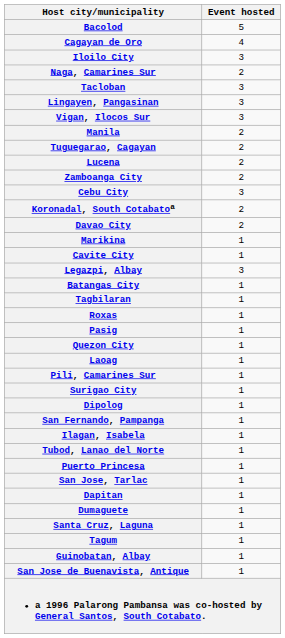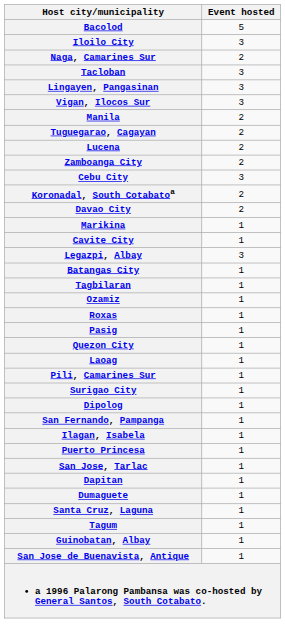 <table class="wikitable plainrowheaders" style="text-align:center; width:30em; float:left; margin-right:1em;">
 <tr>
 <th scope="col">Host city/municipality</th>
 <th scope="col">Event hosted</th>
 </tr>
 <tr>
 <th scope="row"><a href='#'>Bacolod</a></th>
 <td>5</td>
-</tr>
-<tr>
-<th scope="row"><a href='#'>Cagayan de Oro</a></th>
-<td>4</td>
 </tr>
 <tr>
 <th scope="row"><a href='#'>Iloilo City</a></th>
 <td>3</td>
 </tr>
 <tr>
 <th scope="row"><a href='#'>Naga</a>, <a href='#'>Camarines Sur</a></th>
 <td>2</td>
 </tr>
 <tr>
 <th scope="row"><a href='#'>Tacloban</a></th>
 <td>3</td>
 </tr>
 <tr>
 <th scope="row"><a href='#'>Lingayen</a>, <a href='#'>Pangasinan</a></th>
 <td>3</td>
 </tr>
 <tr>
 <th scope="row"><a href='#'>Vigan</a>, <a href='#'>Ilocos Sur</a></th>
 <td>3</td>
 </tr>
 <tr>
 <th scope="row"><a href='#'>Manila</a></th>
 <td>2</td>
 </tr>
 <tr>
 <th scope="row"><a href='#'>Tuguegarao</a>, <a href='#'>Cagayan</a></th>
 <td>2</td>
 </tr>
 <tr>
 <th scope="row"><a href='#'>Lucena</a></th>
 <td>2</td>
 </tr>
 <tr>
 <th scope="row"><a href='#'>Zamboanga City</a></th>
 <td>2</td>
 </tr>
 <tr>
 <th scope="row"><a href='#'>Cebu City</a></th>
 <td>3</td>
 </tr>
 <tr>
 <th scope="row"><a href='#'>Koronadal</a>, <a href='#'>South Cotabato</a><sup>a</sup></th>
 <td>2</td>
 </tr>
 <tr>
 <th scope="row"><a href='#'>Davao City</a></th>
 <td>2</td>
 </tr>
 <tr>
 <th scope="row"><a href='#'>Marikina</a></th>
 <td>1</td>
 </tr>
 <tr>
 <th scope="row"><a href='#'>Cavite City</a></th>
 <td>1</td>
 </tr>
 <tr>
 <th scope="row"><a href='#'>Legazpi</a>, <a href='#'>Albay</a></th>
 <td>3</td>
 </tr>
 <tr>
 <th scope="row"><a href='#'>Batangas City</a></th>
 <td>1</td>
 </tr>
 <tr>
 <th scope="row"><a href='#'>Tagbilaran</a></th>
 <td>1</td>
 </tr>
 <tr>
+<th scope="row"><a href='#'>Ozamiz</a></th>
+<td>1</td>
+</tr>
+<tr>
 <th scope="row"><a href='#'>Roxas</a></th>
 <td>1</td>
 </tr>
 <tr>
 <th scope="row"><a href='#'>Pasig</a></th>
 <td>1</td>
 </tr>
 <tr>
 <th scope="row"><a href='#'>Quezon City</a></th>
 <td>1</td>
 </tr>
 <tr>
 <th scope="row"><a href='#'>Laoag</a></th>
 <td>1</td>
 </tr>
 <tr>
 <th scope="row"><a href='#'>Pili</a>, <a href='#'>Camarines Sur</a></th>
 <td>1</td>
 </tr>
 <tr>
 <th scope="row"><a href='#'>Surigao City</a></th>
 <td>1</td>
 </tr>
 <tr>
 <th scope="row"><a href='#'>Dipolog</a></th>
 <td>1</td>
 </tr>
 <tr>
 <th scope="row"><a href='#'>San Fernando</a>, <a href='#'>Pampanga</a></th>
 <td>1</td>
 </tr>
 <tr>
 <th scope="row"><a href='#'>Ilagan</a>, <a href='#'>Isabela</a></th>
-<td>1</td>
-</tr>
-<tr>
-<th scope="row"><a href='#'>Tubod</a>, <a href='#'>Lanao del Norte</a></th>
 <td>1</td>
 </tr>
 <tr>
 <th scope="row"><a href='#'>Puerto Princesa</a></th>
 <td>1</td>
 </tr>
 <tr>
 <th scope="row"><a href='#'>San Jose</a>, <a href='#'>Tarlac</a></th>
 <td>1</td>
 </tr>
 <tr>
 <th scope="row"><a href='#'>Dapitan</a></th>
 <td>1</td>
 </tr>
 <tr>
 <th scope="row"><a href='#'>Dumaguete</a></th>
 <td>1</td>
 </tr>
 <tr>
 <th scope="row"><a href='#'>Santa Cruz</a>, <a href='#'>Laguna</a></th>
 <td>1</td>
 </tr>
 <tr>
 <th scope="row"><a href='#'>Tagum</a></th>
 <td>1</td>
 </tr>
 <tr>
 <th scope="row"><a href='#'>Guinobatan</a>, <a href='#'>Albay</a></th>
 <td>1</td>
 </tr>
 <tr>
 <th scope="row"><a href='#'>San Jose de Buenavista</a>, <a href='#'>Antique</a></th>
 <td>1</td>
 </tr>
 <tr>
 <th scope="row" colspan="2" style="text-align:left"><br><ul><li><strong>a</strong> 1996 Palarong Pambansa was co-hosted by <a href='#'>General Santos</a>, <a href='#'>South Cotabato</a>.</li></ul></th>
 </tr>
 </table>
